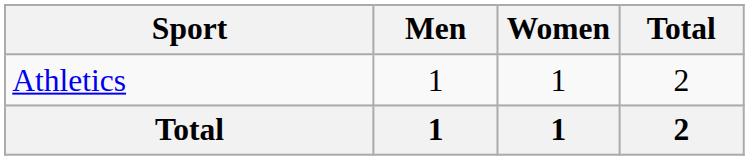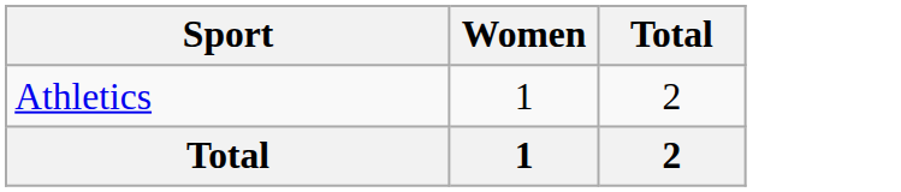 <table class="wikitable sortable" style="text-align:center;">
 <tr>
 <th width="180">Sport</th>
-<th width="55">Men</th>
 <th width="55">Women</th>
 <th width="55">Total</th>
 </tr>
 <tr>
 <td align="left"><a href='#'>Athletics</a></td>
 <td>1</td>
-<td>1</td>
 <td>2</td>
 </tr>
 <tr>
 <th>Total</th>
 <th>1</th>
-<th>1</th>
 <th>2</th>
 </tr>
 </table>
